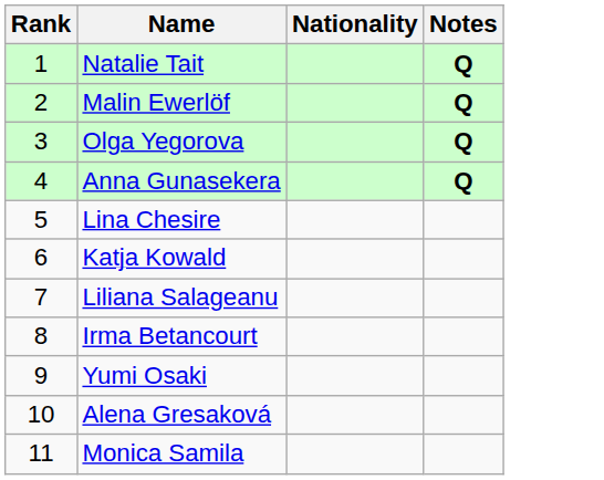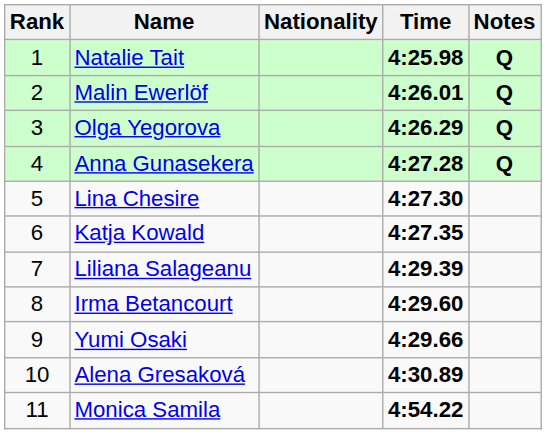 <table class="wikitable sortable" style="text-align:center">
 <tr>
 <th>Rank</th>
 <th>Name</th>
 <th>Nationality</th>
+<th>Time</th>
 <th>Notes</th>
 </tr>
 <tr bgcolor=ccffcc>
 <td>1</td>
 <td align=left><a href='#'>Natalie Tait</a></td>
 <td align=left></td>
+<td><strong>4:25.98</strong></td>
 <td><strong>Q</strong></td>
 </tr>
 <tr bgcolor=ccffcc>
 <td>2</td>
 <td align=left><a href='#'>Malin Ewerlöf</a></td>
 <td align=left></td>
+<td><strong>4:26.01</strong></td>
 <td><strong>Q</strong></td>
 </tr>
 <tr bgcolor=ccffcc>
 <td>3</td>
 <td align=left><a href='#'>Olga Yegorova</a></td>
 <td align=left></td>
+<td><strong>4:26.29</strong></td>
 <td><strong>Q</strong></td>
 </tr>
 <tr bgcolor=ccffcc>
 <td>4</td>
 <td align=left><a href='#'>Anna Gunasekera</a></td>
 <td align=left></td>
+<td><strong>4:27.28</strong></td>
 <td><strong>Q</strong></td>
 </tr>
 <tr>
 <td>5</td>
 <td align=left><a href='#'>Lina Chesire</a></td>
 <td align=left></td>
+<td><strong>4:27.30</strong></td>
 <td></td>
 </tr>
 <tr>
 <td>6</td>
 <td align=left><a href='#'>Katja Kowald</a></td>
 <td align=left></td>
+<td><strong>4:27.35</strong></td>
 <td></td>
 </tr>
 <tr>
 <td>7</td>
 <td align=left><a href='#'>Liliana Salageanu</a></td>
 <td align=left></td>
+<td><strong>4:29.39</strong></td>
 <td></td>
 </tr>
 <tr>
 <td>8</td>
 <td align=left><a href='#'>Irma Betancourt</a></td>
 <td align=left></td>
+<td><strong>4:29.60</strong></td>
 <td></td>
 </tr>
 <tr>
 <td>9</td>
 <td align=left><a href='#'>Yumi Osaki</a></td>
 <td align=left></td>
+<td><strong>4:29.66</strong></td>
 <td></td>
 </tr>
 <tr>
 <td>10</td>
 <td align=left><a href='#'>Alena Gresaková</a></td>
 <td align=left></td>
+<td><strong>4:30.89</strong></td>
 <td></td>
 </tr>
 <tr>
 <td>11</td>
 <td align=left><a href='#'>Monica Samila</a></td>
 <td align=left></td>
+<td><strong>4:54.22</strong></td>
 <td></td>
 </tr>
 </table>
